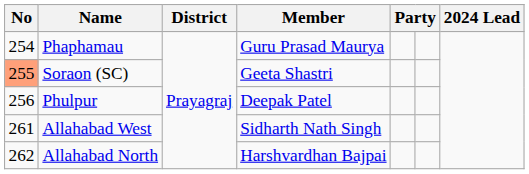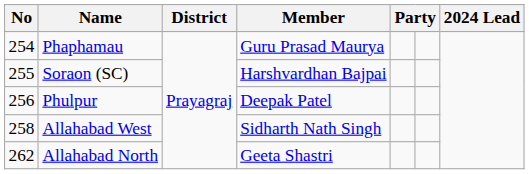 <table class="wikitable sortable">
 <tr>
 <th>No</th>
 <th>Name</th>
 <th>District</th>
 <th>Member</th>
 <th colspan="2">Party</th>
 <th colspan="2">2024 Lead</th>
 </tr>
 <tr>
 <td>254</td>
 <td><a href='#'>Phaphamau</a></td>
 <td rowspan="5"><a href='#'>Prayagraj</a></td>
 <td><a href='#'>Guru Prasad Maurya</a></td>
 <td></td>
 <td></td>
 </tr>
 <tr>
-<td style="background: lightsalmon;">255</td>
+<td>255</td>
 <td><a href='#'>Soraon</a> (SC)</td>
-<td><a href='#'>Geeta Shastri</a></td>
+<td><a href='#'>Harshvardhan Bajpai</a></td>
 <td></td>
 <td></td>
 </tr>
 <tr>
 <td>256</td>
 <td><a href='#'>Phulpur</a></td>
 <td><a href='#'>Deepak Patel</a></td>
 <td></td>
 <td></td>
 </tr>
 <tr>
-<td>261</td>
+<td>258</td>
 <td><a href='#'>Allahabad West</a></td>
 <td><a href='#'>Sidharth Nath Singh</a></td>
 <td></td>
 <td></td>
 </tr>
 <tr>
 <td>262</td>
 <td><a href='#'>Allahabad North</a></td>
-<td><a href='#'>Harshvardhan Bajpai</a></td>
+<td><a href='#'>Geeta Shastri</a></td>
 <td></td>
 <td></td>
 </tr>
 </table>
